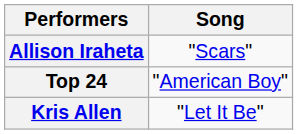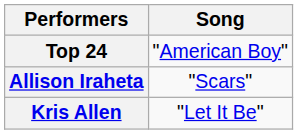 <table class="wikitable unsortable" style="text-align:center;">
 <tr>
 <th scope="col">Performers</th>
 <th scope="col">Song</th>
 </tr>
 <tr>
+<th scope="row">Top 24</th>
+<td>"<a href='#'>American Boy</a>"</td>
+</tr>
+<tr>
 <th scope="row"><a href='#'>Allison Iraheta</a></th>
 <td>"<a href='#'>Scars</a>"</td>
-</tr>
-<tr>
-<th scope="row">Top 24</th>
-<td>"<a href='#'>American Boy</a>"</td>
 </tr>
 <tr>
 <th scope="row"><a href='#'>Kris Allen</a></th>
 <td>"<a href='#'>Let It Be</a>"</td>
 </tr>
 </table>
